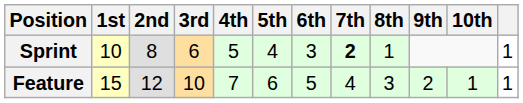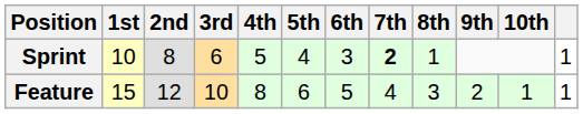 <table class="wikitable" style="text-align:center; font-size: 85%">
 <tr>
 <th align=left>Position</th>
 <th>1st</th>
 <th>2nd</th>
 <th>3rd</th>
 <th>4th</th>
 <th>5th</th>
 <th>6th</th>
 <th>7th</th>
 <th>8th</th>
 <th>9th</th>
 <th>10th</th>
 <th></th>
 </tr>
 <tr>
 <th align=left>Sprint</th>
 <td style="background:#FFFFBF">10</td>
 <td style="background:#DFDFDF">8</td>
 <td style="background:#FFDF9F">6</td>
 <td style="background:#DFFFDF">5</td>
 <td style="background:#DFFFDF">4</td>
 <td style="background:#DFFFDF">3</td>
 <td style="background:#DFFFDF"><strong>2</strong></td>
 <td style="background:#DFFFDF">1</td>
 <td colspan=2></td>
 <td style="background:#FFFFFF">1</td>
 </tr>
 <tr>
 <th align=left>Feature</th>
 <td style="background:#FFFFBF">15</td>
 <td style="background:#DFDFDF">12</td>
 <td style="background:#FFDF9F">10</td>
-<td style="background:#DFFFDF">7</td>
+<td style="background:#DFFFDF">8</td>
 <td style="background:#DFFFDF">6</td>
 <td style="background:#DFFFDF">5</td>
 <td style="background:#DFFFDF">4</td>
 <td style="background:#DFFFDF">3</td>
 <td style="background:#DFFFDF">2</td>
 <td style="background:#DFFFDF">1</td>
 <td style="background:#FFFFFF">1</td>
 </tr>
 </table>
